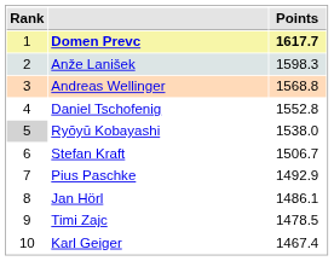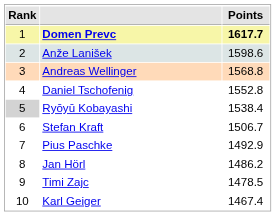 <table cellspacing="1" cellpadding="3" style="border:1px solid #AAAAAA;font-size:86%">
 <tr style="background-color: #E4E4E4;">
 </tr>
 <tr style="background-color: #E4E4E4;">
 <th style="border-bottom:1px solid #AAAAAA; width: 10px;">Rank</th>
 <th style="border-bottom:1px solid #AAAAAA; width: 210px;"></th>
 <th style="border-bottom:1px solid #AAAAAA; width: 50px;">Points</th>
 </tr>
 <tr style="background:#f7f6a8;">
 <td align=center>1</td>
 <td> <strong><a href='#'>Domen Prevc</a></strong></td>
 <td align=center><strong>1617.7</strong></td>
 </tr>
 <tr style="background:#dce5e5;">
 <td align=center>2</td>
 <td> <a href='#'>Anže Lanišek</a></td>
-<td align=center>1598.3</td>
+<td align=center>1598.6</td>
 </tr>
 <tr style="background:#ffdab9;">
 <td align=center>3</td>
 <td> <a href='#'>Andreas Wellinger</a></td>
 <td align=center>1568.8</td>
 </tr>
 <tr>
 <td align=center>4</td>
 <td> <a href='#'>Daniel Tschofenig</a></td>
 <td align=center>1552.8</td>
 </tr>
 <tr>
 <td align=center style="background: lightgrey;">5</td>
 <td> <a href='#'>Ryōyū Kobayashi</a></td>
-<td align=center>1538.0</td>
+<td align=center>1538.4</td>
 </tr>
 <tr>
 <td align=center>6</td>
 <td> <a href='#'>Stefan Kraft</a></td>
 <td align=center>1506.7</td>
 </tr>
 <tr>
 <td align=center>7</td>
 <td> <a href='#'>Pius Paschke</a></td>
 <td align=center>1492.9</td>
 </tr>
 <tr>
 <td align=center>8</td>
 <td> <a href='#'>Jan Hörl</a></td>
-<td align=center>1486.1</td>
+<td align=center>1486.2</td>
 </tr>
 <tr>
 <td align=center>9</td>
 <td> <a href='#'>Timi Zajc</a></td>
 <td align=center>1478.5</td>
 </tr>
 <tr>
 <td align=center>10</td>
 <td> <a href='#'>Karl Geiger</a></td>
 <td align=center>1467.4</td>
 </tr>
 </table>
